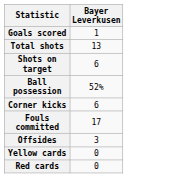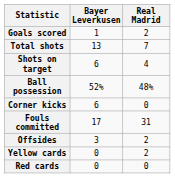 <table class="wikitable plainrowheaders" style="text-align:center">
 <tr>
 <th scope="col" style="width:100px">Statistic</th>
 <th scope="col" style="width:70px">Bayer Leverkusen</th>
+<th scope="col" style="width:70px">Real Madrid</th>
 </tr>
 <tr>
 <th scope=row>Goals scored</th>
 <td>1</td>
+<td>2</td>
 </tr>
 <tr>
 <th scope=row>Total shots</th>
 <td>13</td>
+<td>7</td>
 </tr>
 <tr>
 <th scope=row>Shots on target</th>
 <td>6</td>
+<td>4</td>
 </tr>
 <tr>
 <th scope=row>Ball possession</th>
 <td>52%</td>
+<td>48%</td>
 </tr>
 <tr>
 <th scope=row>Corner kicks</th>
 <td>6</td>
+<td>0</td>
 </tr>
 <tr>
 <th scope=row>Fouls committed</th>
 <td>17</td>
+<td>31</td>
 </tr>
 <tr>
 <th scope=row>Offsides</th>
 <td>3</td>
+<td>2</td>
 </tr>
 <tr>
 <th scope=row>Yellow cards</th>
 <td>0</td>
+<td>2</td>
 </tr>
 <tr>
 <th scope=row>Red cards</th>
 <td>0</td>
+<td>0</td>
 </tr>
 </table>
